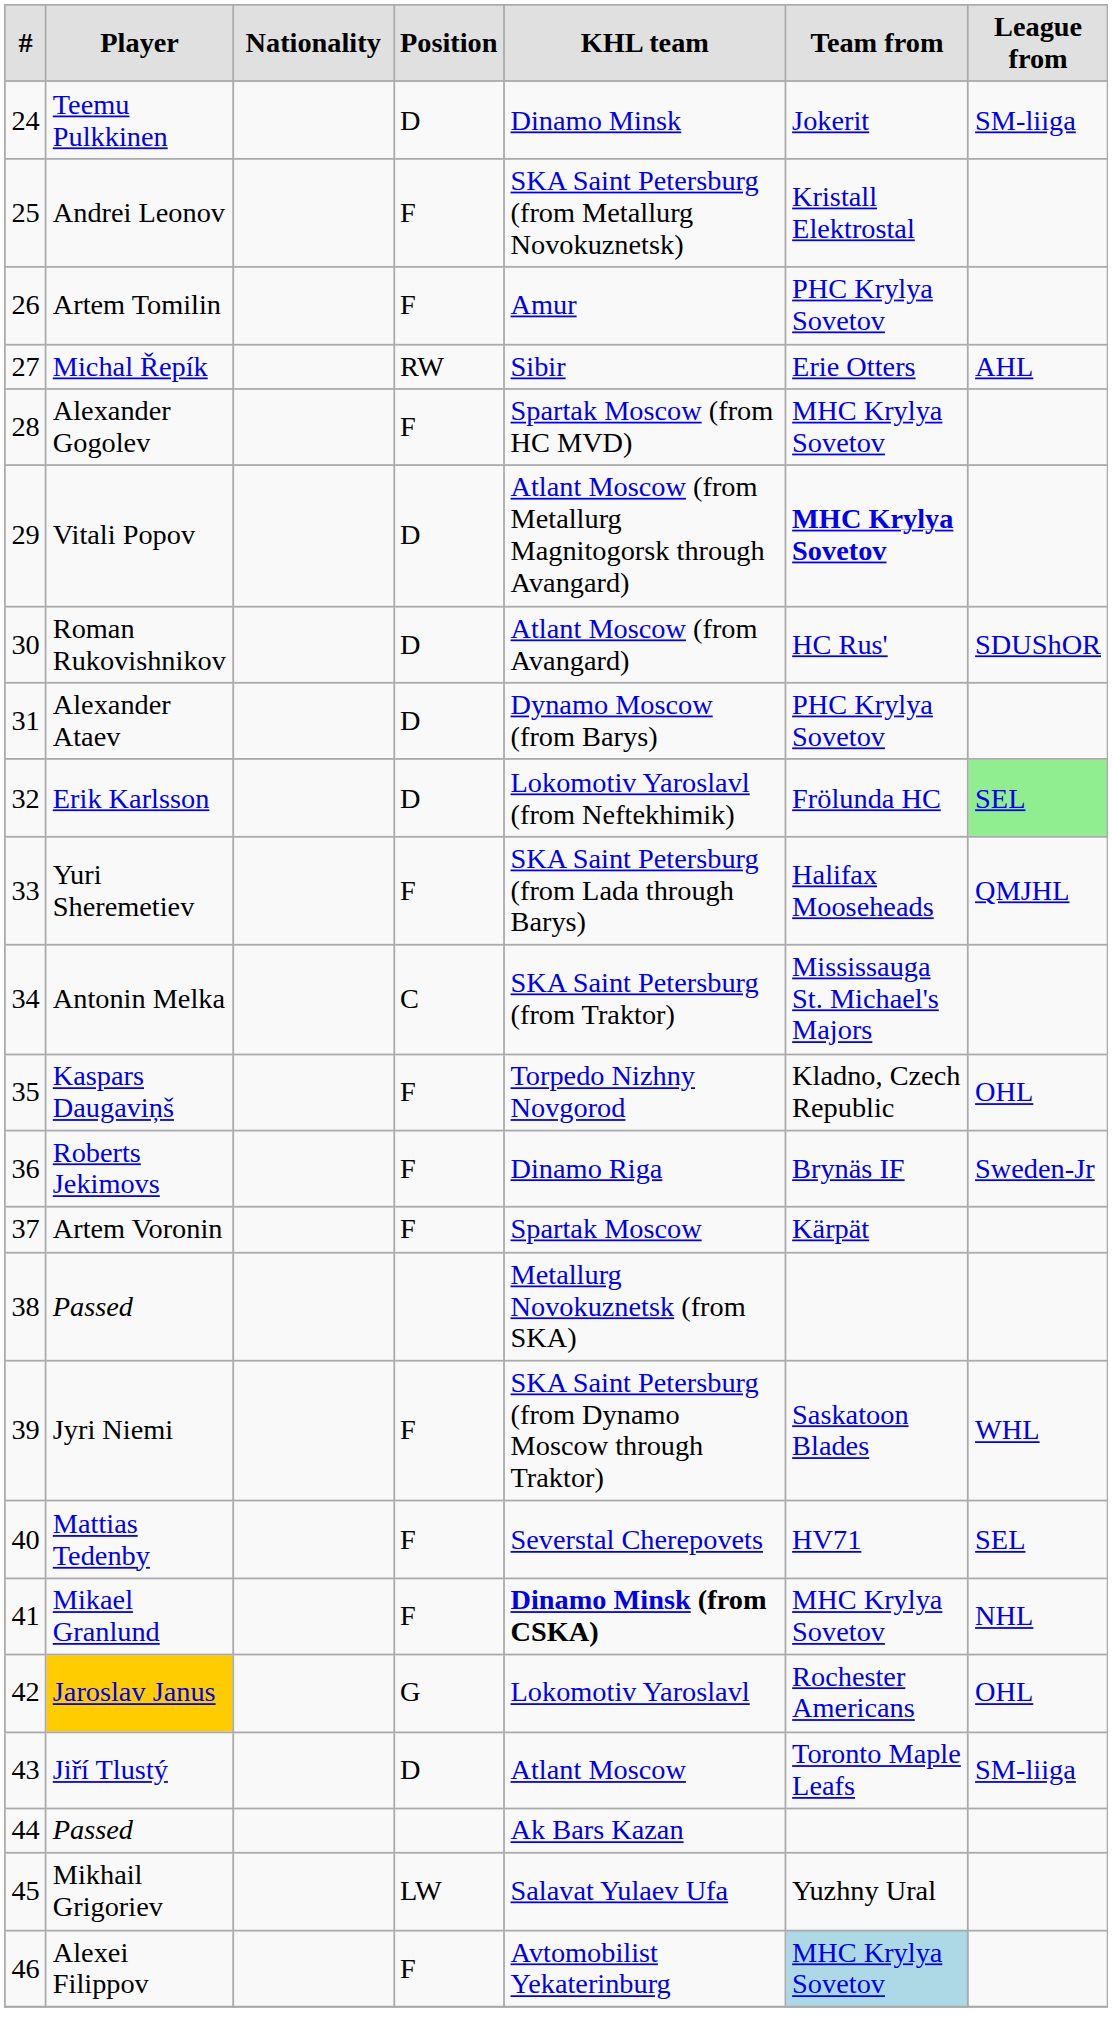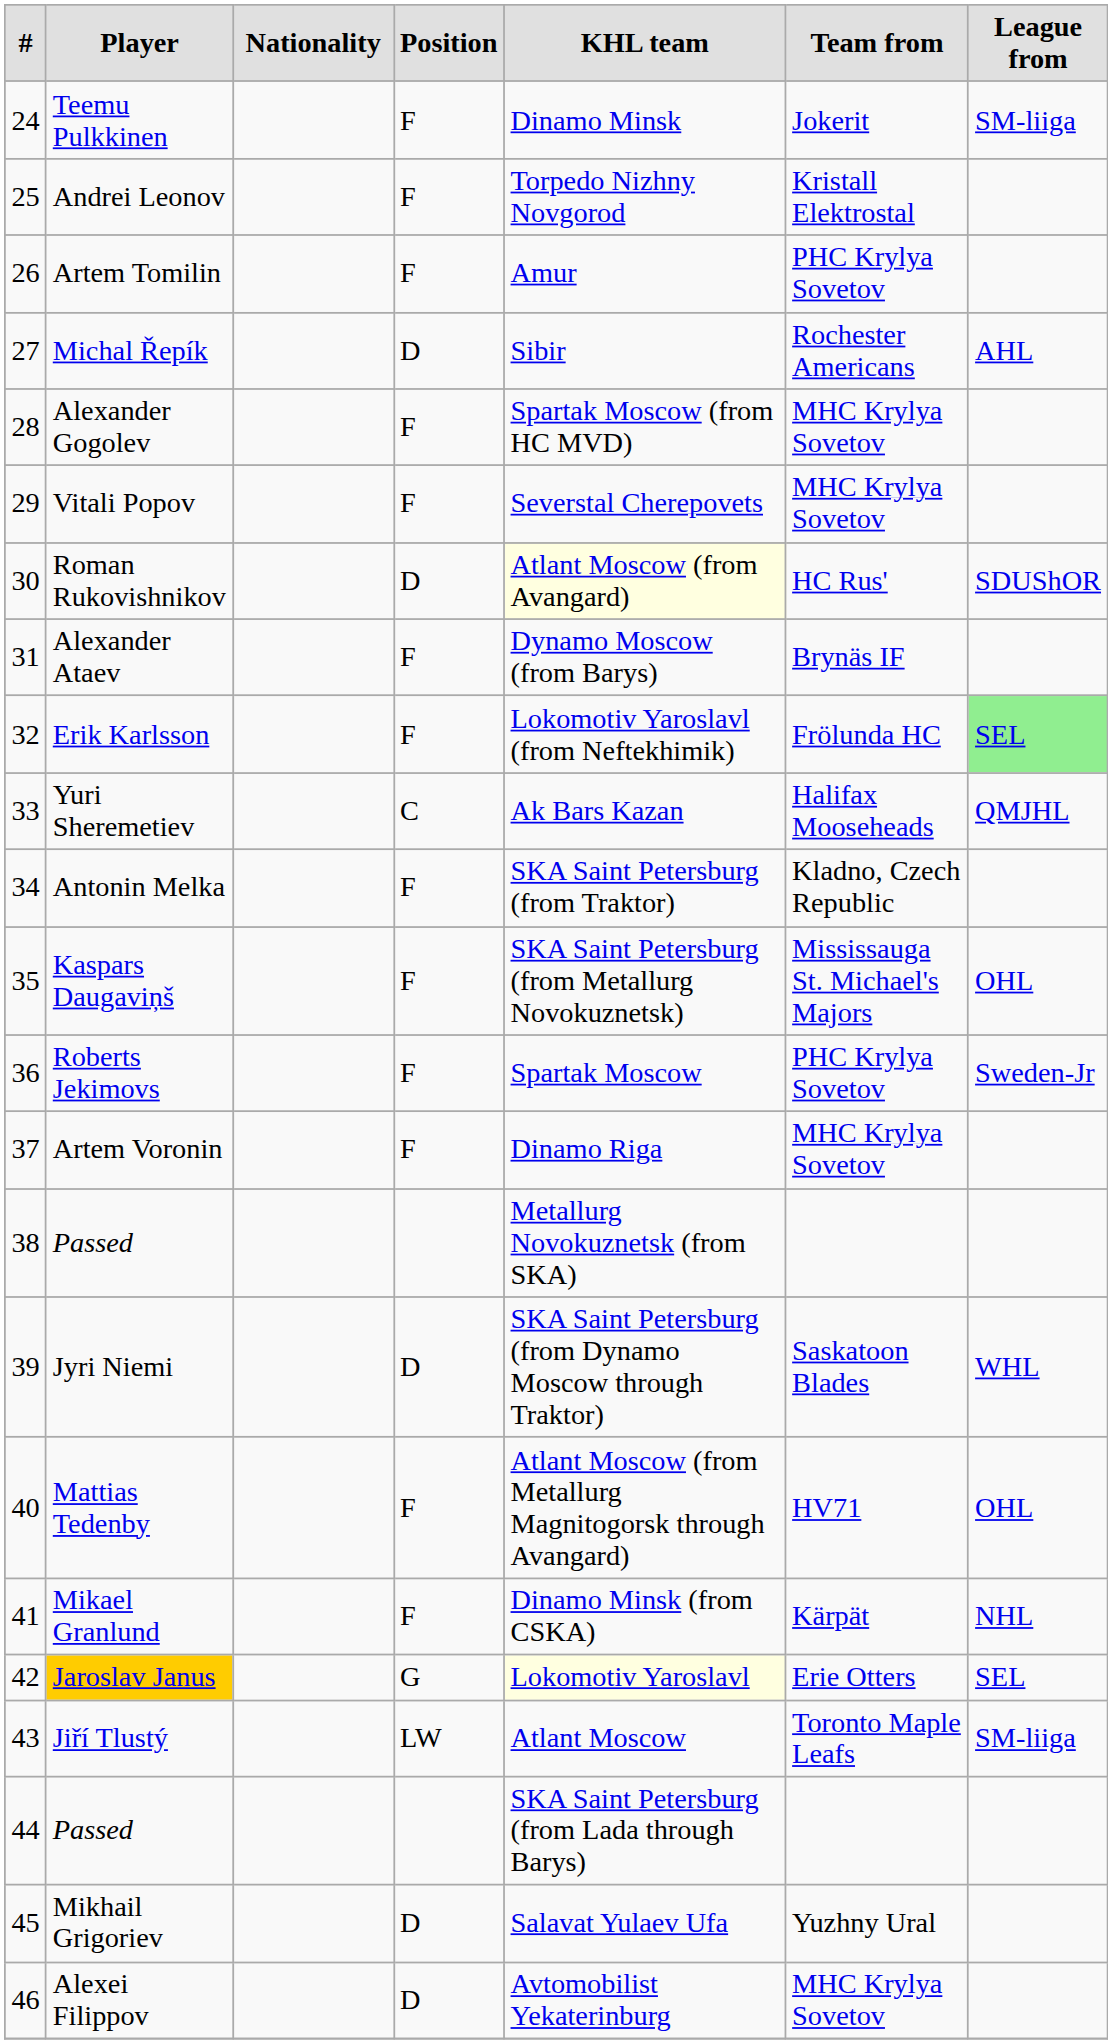 <table class="wikitable" style="width:100%;">
 <tr>
 <th style="background:#e0e0e0; width:2.2%;">#</th>
 <th style="background:#e0e0e0; width:17%;">Player</th>
 <th style="background:#e0e0e0; width:16%;">Nationality</th>
 <th style="background:#e0e0e0; width:5%;">Position</th>
 <th style="background:#e0e0e0; width:37%;">KHL team</th>
 <th style="background:#e0e0e0; width:20%;">Team from</th>
 <th style="background:#e0e0e0; width:20%;">League from</th>
 </tr>
 <tr>
 <td>24</td>
 <td><a href='#'>Teemu Pulkkinen</a></td>
 <td></td>
-<td>D</td>
+<td>F</td>
 <td><a href='#'>Dinamo Minsk</a></td>
 <td><a href='#'>Jokerit</a></td>
 <td><a href='#'>SM-liiga</a></td>
 </tr>
 <tr>
 <td>25</td>
 <td>Andrei Leonov</td>
 <td></td>
 <td>F</td>
-<td><a href='#'>SKA Saint Petersburg</a> (from Metallurg Novokuznetsk)</td>
+<td><a href='#'>Torpedo Nizhny Novgorod</a></td>
 <td><a href='#'>Kristall Elektrostal</a></td>
 <td></td>
 </tr>
 <tr>
 <td>26</td>
 <td>Artem Tomilin</td>
 <td></td>
 <td>F</td>
 <td><a href='#'>Amur</a></td>
 <td><a href='#'>PHC Krylya Sovetov</a></td>
 <td></td>
 </tr>
 <tr>
 <td>27</td>
 <td><a href='#'>Michal Řepík</a></td>
 <td></td>
-<td>RW</td>
+<td>D</td>
 <td><a href='#'>Sibir</a></td>
-<td><a href='#'>Erie Otters</a></td>
+<td><a href='#'>Rochester Americans</a></td>
 <td><a href='#'>AHL</a></td>
 </tr>
 <tr>
 <td>28</td>
 <td>Alexander Gogolev</td>
 <td></td>
 <td>F</td>
 <td><a href='#'>Spartak Moscow</a> (from HC MVD)</td>
 <td><a href='#'>MHC Krylya Sovetov</a></td>
 <td></td>
 </tr>
 <tr>
 <td>29</td>
 <td>Vitali Popov</td>
 <td></td>
-<td>D</td>
-<td><a href='#'>Atlant Moscow</a> (from Metallurg Magnitogorsk through Avangard)</td>
-<td><strong><a href='#'>MHC Krylya Sovetov</a></strong></td>
+<td>F</td>
+<td><a href='#'>Severstal Cherepovets</a></td>
+<td><a href='#'>MHC Krylya Sovetov</a></td>
 <td></td>
 </tr>
 <tr>
 <td>30</td>
 <td>Roman Rukovishnikov</td>
 <td></td>
 <td>D</td>
-<td><a href='#'>Atlant Moscow</a> (from Avangard)</td>
+<td style="background: lightyellow;"><a href='#'>Atlant Moscow</a> (from Avangard)</td>
 <td><a href='#'>HC Rus'</a></td>
 <td><a href='#'>SDUShOR</a></td>
 </tr>
 <tr>
 <td>31</td>
 <td>Alexander Ataev</td>
 <td></td>
-<td>D</td>
+<td>F</td>
 <td><a href='#'>Dynamo Moscow</a> (from Barys)</td>
-<td><a href='#'>PHC Krylya Sovetov</a></td>
+<td><a href='#'>Brynäs IF</a></td>
 <td></td>
 </tr>
 <tr>
 <td>32</td>
 <td><a href='#'>Erik Karlsson</a></td>
 <td></td>
-<td>D</td>
+<td>F</td>
 <td><a href='#'>Lokomotiv Yaroslavl</a> (from Neftekhimik)</td>
 <td><a href='#'>Frölunda HC</a></td>
 <td style="background: lightgreen;"><a href='#'>SEL</a></td>
 </tr>
 <tr>
 <td>33</td>
 <td>Yuri Sheremetiev</td>
 <td></td>
-<td>F</td>
-<td><a href='#'>SKA Saint Petersburg</a> (from Lada through Barys)</td>
+<td>C</td>
+<td><a href='#'>Ak Bars Kazan</a></td>
 <td><a href='#'>Halifax Mooseheads</a></td>
 <td><a href='#'>QMJHL</a></td>
 </tr>
 <tr>
 <td>34</td>
 <td>Antonin Melka</td>
 <td></td>
-<td>C</td>
+<td>F</td>
 <td><a href='#'>SKA Saint Petersburg</a> (from Traktor)</td>
-<td><a href='#'>Mississauga St. Michael's Majors</a></td>
+<td>Kladno, Czech Republic</td>
 <td></td>
 </tr>
 <tr>
 <td>35</td>
 <td><a href='#'>Kaspars Daugaviņš</a></td>
 <td></td>
 <td>F</td>
-<td><a href='#'>Torpedo Nizhny Novgorod</a></td>
-<td>Kladno, Czech Republic</td>
+<td><a href='#'>SKA Saint Petersburg</a> (from Metallurg Novokuznetsk)</td>
+<td><a href='#'>Mississauga St. Michael's Majors</a></td>
 <td><a href='#'>OHL</a></td>
 </tr>
 <tr>
 <td>36</td>
 <td><a href='#'>Roberts Jekimovs</a></td>
 <td></td>
 <td>F</td>
-<td><a href='#'>Dinamo Riga</a></td>
-<td><a href='#'>Brynäs IF</a></td>
+<td><a href='#'>Spartak Moscow</a></td>
+<td><a href='#'>PHC Krylya Sovetov</a></td>
 <td><a href='#'>Sweden-Jr</a></td>
 </tr>
 <tr>
 <td>37</td>
 <td>Artem Voronin</td>
 <td></td>
 <td>F</td>
-<td><a href='#'>Spartak Moscow</a></td>
-<td><a href='#'>Kärpät</a></td>
+<td><a href='#'>Dinamo Riga</a></td>
+<td><a href='#'>MHC Krylya Sovetov</a></td>
 <td></td>
 </tr>
 <tr>
 <td>38</td>
 <td><em>Passed</em></td>
 <td></td>
 <td></td>
 <td><a href='#'>Metallurg Novokuznetsk</a> (from SKA)</td>
 <td></td>
 <td></td>
 </tr>
 <tr>
 <td>39</td>
 <td>Jyri Niemi</td>
 <td></td>
-<td>F</td>
+<td>D</td>
 <td><a href='#'>SKA Saint Petersburg</a> (from Dynamo Moscow through Traktor)</td>
 <td><a href='#'>Saskatoon Blades</a></td>
 <td><a href='#'>WHL</a></td>
 </tr>
 <tr>
 <td>40</td>
 <td><a href='#'>Mattias Tedenby</a></td>
 <td></td>
 <td>F</td>
-<td><a href='#'>Severstal Cherepovets</a></td>
+<td><a href='#'>Atlant Moscow</a> (from Metallurg Magnitogorsk through Avangard)</td>
 <td><a href='#'>HV71</a></td>
-<td><a href='#'>SEL</a></td>
+<td><a href='#'>OHL</a></td>
 </tr>
 <tr>
 <td>41</td>
 <td><a href='#'>Mikael Granlund</a></td>
 <td></td>
 <td>F</td>
-<td><strong><a href='#'>Dinamo Minsk</a> (from CSKA)</strong></td>
-<td><a href='#'>MHC Krylya Sovetov</a></td>
+<td><a href='#'>Dinamo Minsk</a> (from CSKA)</td>
+<td><a href='#'>Kärpät</a></td>
 <td><a href='#'>NHL</a></td>
 </tr>
 <tr>
 <td>42</td>
 <td bgcolor="#FFCC00"><a href='#'>Jaroslav Janus</a></td>
 <td></td>
 <td>G</td>
-<td><a href='#'>Lokomotiv Yaroslavl</a></td>
-<td><a href='#'>Rochester Americans</a></td>
-<td><a href='#'>OHL</a></td>
+<td style="background: lightyellow;"><a href='#'>Lokomotiv Yaroslavl</a></td>
+<td><a href='#'>Erie Otters</a></td>
+<td><a href='#'>SEL</a></td>
 </tr>
 <tr>
 <td>43</td>
 <td><a href='#'>Jiří Tlustý</a></td>
 <td></td>
-<td>D</td>
+<td>LW</td>
 <td><a href='#'>Atlant Moscow</a></td>
 <td><a href='#'>Toronto Maple Leafs</a></td>
 <td><a href='#'>SM-liiga</a></td>
 </tr>
 <tr>
 <td>44</td>
 <td><em>Passed</em></td>
 <td></td>
 <td></td>
-<td><a href='#'>Ak Bars Kazan</a></td>
+<td><a href='#'>SKA Saint Petersburg</a> (from Lada through Barys)</td>
 <td></td>
 <td></td>
 </tr>
 <tr>
 <td>45</td>
 <td>Mikhail Grigoriev</td>
 <td></td>
-<td>LW</td>
+<td>D</td>
 <td><a href='#'>Salavat Yulaev Ufa</a></td>
 <td>Yuzhny Ural</td>
 <td></td>
 </tr>
 <tr>
 <td>46</td>
 <td>Alexei Filippov</td>
 <td></td>
-<td>F</td>
+<td>D</td>
 <td><a href='#'>Avtomobilist Yekaterinburg</a></td>
-<td style="background: lightblue;"><a href='#'>MHC Krylya Sovetov</a></td>
+<td><a href='#'>MHC Krylya Sovetov</a></td>
 <td></td>
 </tr>
 <tr>
 </tr>
 </table>
